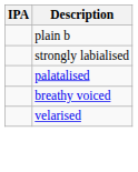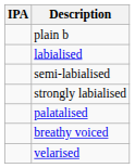 <table class="wikitable">
 <tr>
 <th>IPA</th>
 <th>Description</th>
 </tr>
 <tr>
 <td style="font-size:1.714em"></td>
 <td>plain b</td>
+</tr>
+<tr>
+<td style="font-size:1.714em"></td>
+<td><a href='#'>labialised</a></td>
+</tr>
+<tr>
+<td style="font-size:1.714em"></td>
+<td>semi-labialised</td>
 </tr>
 <tr>
 <td style="font-size:1.714em"></td>
 <td>strongly labialised</td>
 </tr>
 <tr>
 <td style="font-size:1.714em"></td>
 <td><a href='#'>palatalised</a></td>
 </tr>
 <tr>
 <td style="font-size:1.714em"></td>
 <td><a href='#'>breathy voiced</a></td>
 </tr>
 <tr>
 <td style="font-size:1.714em"></td>
 <td><a href='#'>velarised</a></td>
 </tr>
 </table>
